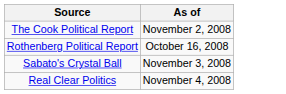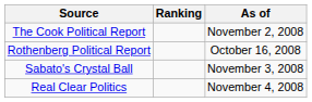 <table class="wikitable" style="text-align:center">
 <tr>
 <th>Source</th>
+<th>Ranking</th>
 <th>As of</th>
 </tr>
 <tr>
 <td><a href='#'>The Cook Political Report</a></td>
+<td></td>
 <td>November 2, 2008</td>
 </tr>
 <tr>
 <td><a href='#'>Rothenberg Political Report</a></td>
+<td></td>
 <td>October 16, 2008</td>
 </tr>
 <tr>
 <td><a href='#'>Sabato's Crystal Ball</a></td>
+<td></td>
 <td>November 3, 2008</td>
 </tr>
 <tr>
 <td><a href='#'>Real Clear Politics</a></td>
+<td></td>
 <td>November 4, 2008</td>
 </tr>
 </table>
